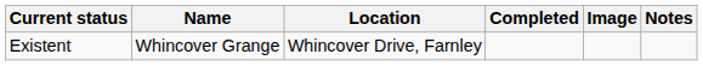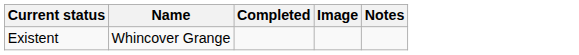 <table class="wikitable sortable">
 <tr>
 <th>Current status</th>
 <th>Name</th>
-<th>Location</th>
 <th>Completed</th>
 <th class="unsortable">Image</th>
 <th class="unsortable">Notes</th>
 </tr>
 <tr>
 <td>Existent</td>
 <td>Whincover Grange</td>
-<td>Whincover Drive, Farnley</td>
 <td></td>
 <td></td>
 <td></td>
 </tr>
 </table>
